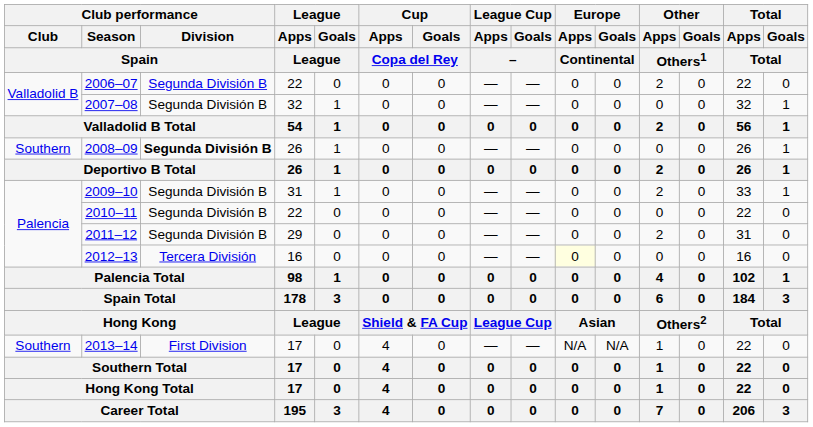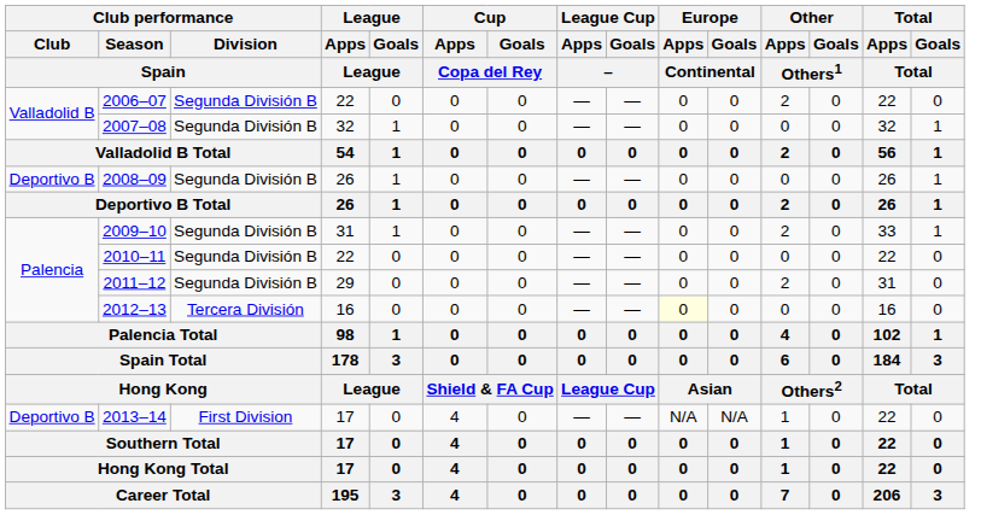 <table class="wikitable" style="text-align: center;">
 <tr>
 <th colspan="3">Club performance</th>
 <th colspan="2">League</th>
 <th colspan="2">Cup</th>
 <th colspan="2">League Cup</th>
 <th colspan="2">Europe</th>
 <th colspan="2">Other</th>
 <th colspan="2">Total</th>
 </tr>
 <tr>
 <th>Club</th>
 <th>Season</th>
 <th>Division</th>
 <th>Apps</th>
 <th>Goals</th>
 <th>Apps</th>
 <th>Goals</th>
 <th>Apps</th>
 <th>Goals</th>
 <th>Apps</th>
 <th>Goals</th>
 <th>Apps</th>
 <th>Goals</th>
 <th>Apps</th>
 <th>Goals</th>
 </tr>
 <tr>
 <th colspan="3">Spain</th>
 <th colspan="2">League</th>
 <th colspan="2"><a href='#'>Copa del Rey</a></th>
 <th colspan="2">–</th>
 <th colspan="2">Continental</th>
 <th colspan="2">Others<sup>1</sup></th>
 <th colspan="2">Total</th>
 </tr>
 <tr>
 <td rowspan="2" valign="center"><a href='#'>Valladolid B</a></td>
 <td><a href='#'>2006–07</a></td>
 <td><a href='#'>Segunda División B</a></td>
 <td>22</td>
 <td>0</td>
 <td>0</td>
 <td>0</td>
 <td>—</td>
 <td>—</td>
 <td>0</td>
 <td>0</td>
 <td>2</td>
 <td>0</td>
 <td>22</td>
 <td>0</td>
 </tr>
 <tr>
 <td><a href='#'>2007–08</a></td>
 <td>Segunda División B</td>
 <td>32</td>
 <td>1</td>
 <td>0</td>
 <td>0</td>
 <td>—</td>
 <td>—</td>
 <td>0</td>
 <td>0</td>
 <td>0</td>
 <td>0</td>
 <td>32</td>
 <td>1</td>
 </tr>
 <tr>
 <th colspan="3">Valladolid B Total</th>
 <th>54</th>
 <th>1</th>
 <th>0</th>
 <th>0</th>
 <th>0</th>
 <th>0</th>
 <th>0</th>
 <th>0</th>
 <th>2</th>
 <th>0</th>
 <th>56</th>
 <th>1</th>
 </tr>
 <tr>
-<td rowspan="1" align="center"><a href='#'>Southern</a></td>
+<td rowspan="1" valign="center"><a href='#'>Deportivo B</a></td>
 <td><a href='#'>2008–09</a></td>
-<td><strong>Segunda División B</strong></td>
+<td>Segunda División B</td>
 <td>26</td>
 <td>1</td>
 <td>0</td>
 <td>0</td>
 <td>—</td>
 <td>—</td>
 <td>0</td>
 <td>0</td>
 <td>0</td>
 <td>0</td>
 <td>26</td>
 <td>1</td>
 </tr>
 <tr>
 <th colspan="3">Deportivo B Total</th>
 <th>26</th>
 <th>1</th>
 <th>0</th>
 <th>0</th>
 <th>0</th>
 <th>0</th>
 <th>0</th>
 <th>0</th>
 <th>2</th>
 <th>0</th>
 <th>26</th>
 <th>1</th>
 </tr>
 <tr>
 <td rowspan="4" valign="center"><a href='#'>Palencia</a></td>
 <td><a href='#'>2009–10</a></td>
 <td>Segunda División B</td>
 <td>31</td>
 <td>1</td>
 <td>0</td>
 <td>0</td>
 <td>—</td>
 <td>—</td>
 <td>0</td>
 <td>0</td>
 <td>2</td>
 <td>0</td>
 <td>33</td>
 <td>1</td>
 </tr>
 <tr>
 <td><a href='#'>2010–11</a></td>
 <td>Segunda División B</td>
 <td>22</td>
 <td>0</td>
 <td>0</td>
 <td>0</td>
 <td>—</td>
 <td>—</td>
 <td>0</td>
 <td>0</td>
 <td>0</td>
 <td>0</td>
 <td>22</td>
 <td>0</td>
 </tr>
 <tr>
 <td><a href='#'>2011–12</a></td>
 <td>Segunda División B</td>
 <td>29</td>
 <td>0</td>
 <td>0</td>
 <td>0</td>
 <td>—</td>
 <td>—</td>
 <td>0</td>
 <td>0</td>
 <td>2</td>
 <td>0</td>
 <td>31</td>
 <td>0</td>
 </tr>
 <tr>
 <td><a href='#'>2012–13</a></td>
 <td><a href='#'>Tercera División</a></td>
 <td>16</td>
 <td>0</td>
 <td>0</td>
 <td>0</td>
 <td>—</td>
 <td>—</td>
 <td style="background: lightyellow;">0</td>
 <td>0</td>
 <td>0</td>
 <td>0</td>
 <td>16</td>
 <td>0</td>
 </tr>
 <tr>
 <th colspan="3">Palencia Total</th>
 <th>98</th>
 <th>1</th>
 <th>0</th>
 <th>0</th>
 <th>0</th>
 <th>0</th>
 <th>0</th>
 <th>0</th>
 <th>4</th>
 <th>0</th>
 <th>102</th>
 <th>1</th>
 </tr>
 <tr>
 <th colspan="3">Spain Total</th>
 <th>178</th>
 <th>3</th>
 <th>0</th>
 <th>0</th>
 <th>0</th>
 <th>0</th>
 <th>0</th>
 <th>0</th>
 <th>6</th>
 <th>0</th>
 <th>184</th>
 <th>3</th>
 </tr>
 <tr>
 <th colspan="3">Hong Kong</th>
 <th colspan="2">League</th>
 <th colspan="2"><a href='#'>Shield</a> & <a href='#'>FA Cup</a></th>
 <th colspan="2"><a href='#'>League Cup</a></th>
 <th colspan="2">Asian</th>
 <th colspan="2">Others<sup>2</sup></th>
 <th colspan="2">Total</th>
 </tr>
 <tr>
-<td rowspan="1" align="center"><a href='#'>Southern</a></td>
+<td rowspan="1" valign="center"><a href='#'>Deportivo B</a></td>
 <td><a href='#'>2013–14</a></td>
 <td><a href='#'>First Division</a></td>
 <td>17</td>
 <td>0</td>
 <td>4</td>
 <td>0</td>
 <td>—</td>
 <td>—</td>
 <td>N/A</td>
 <td>N/A</td>
 <td>1</td>
 <td>0</td>
 <td>22</td>
 <td>0</td>
 </tr>
 <tr>
 <th colspan="3">Southern Total</th>
 <th>17</th>
 <th>0</th>
 <th>4</th>
 <th>0</th>
 <th>0</th>
 <th>0</th>
 <th>0</th>
 <th>0</th>
 <th>1</th>
 <th>0</th>
 <th>22</th>
 <th>0</th>
 </tr>
 <tr>
 <th colspan="3">Hong Kong Total</th>
 <th>17</th>
 <th>0</th>
 <th>4</th>
 <th>0</th>
 <th>0</th>
 <th>0</th>
 <th>0</th>
 <th>0</th>
 <th>1</th>
 <th>0</th>
 <th>22</th>
 <th>0</th>
 </tr>
 <tr>
 <th colspan="3">Career Total</th>
 <th>195</th>
 <th>3</th>
 <th>4</th>
 <th>0</th>
 <th>0</th>
 <th>0</th>
 <th>0</th>
 <th>0</th>
 <th>7</th>
 <th>0</th>
 <th>206</th>
 <th>3</th>
 </tr>
 </table>
